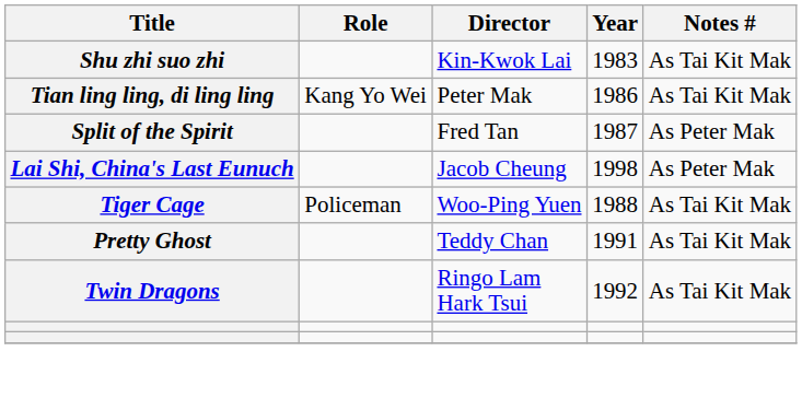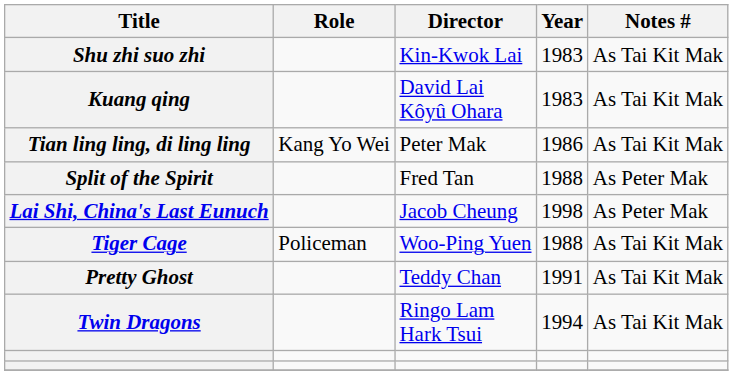 <table class="wikitable plainrowheaders sortable">
 <tr>
 <th scope="col">Title</th>
 <th scope="col">Role</th>
 <th scope="col">Director</th>
 <th scope="col">Year</th>
 <th scope="col" class="unsortable">Notes #</th>
 </tr>
 <tr>
 <th scope="row"><em>Shu zhi suo zhi</em></th>
 <td></td>
 <td><a href='#'>Kin-Kwok Lai</a></td>
 <td>1983</td>
 <td>As Tai Kit Mak</td>
 </tr>
 <tr>
+<th scope="row"><em>Kuang qing</em></th>
+<td></td>
+<td><a href='#'>David Lai</a><br><a href='#'>Kôyû Ohara</a></td>
+<td>1983</td>
+<td>As Tai Kit Mak</td>
+</tr>
+<tr>
 <th scope="row"><em>Tian ling ling, di ling ling</em></th>
 <td>Kang Yo Wei</td>
 <td>Peter Mak</td>
 <td>1986</td>
 <td>As Tai Kit Mak</td>
 </tr>
 <tr>
 <th scope="row"><em>Split of the Spirit</em></th>
 <td></td>
 <td>Fred Tan</td>
-<td>1987</td>
+<td>1988</td>
 <td>As Peter Mak</td>
 </tr>
 <tr>
 <th scope="row"><em><a href='#'>Lai Shi, China's Last Eunuch</a></em></th>
 <td></td>
 <td><a href='#'>Jacob Cheung</a></td>
 <td>1998</td>
 <td>As Peter Mak</td>
 </tr>
 <tr>
 <th scope="row"><em><a href='#'>Tiger Cage</a></em></th>
 <td>Policeman</td>
 <td><a href='#'>Woo-Ping Yuen</a></td>
 <td>1988</td>
 <td>As Tai Kit Mak</td>
 </tr>
 <tr>
 <th scope="row"><em>Pretty Ghost</em></th>
 <td></td>
 <td><a href='#'>Teddy Chan</a></td>
 <td>1991</td>
 <td>As Tai Kit Mak</td>
 </tr>
 <tr>
 <th scope="row"><em><a href='#'>Twin Dragons</a></em></th>
 <td></td>
 <td><a href='#'>Ringo Lam</a><br><a href='#'>Hark Tsui</a></td>
-<td>1992</td>
+<td>1994</td>
 <td>As Tai Kit Mak</td>
 </tr>
 <tr>
 <th scope="row"></th>
 <td></td>
 <td></td>
 <td></td>
 <td></td>
 </tr>
 <tr>
 <th scope="row"></th>
 <td></td>
 <td></td>
 <td></td>
 <td></td>
 </tr>
 <tr>
 </tr>
 </table>
